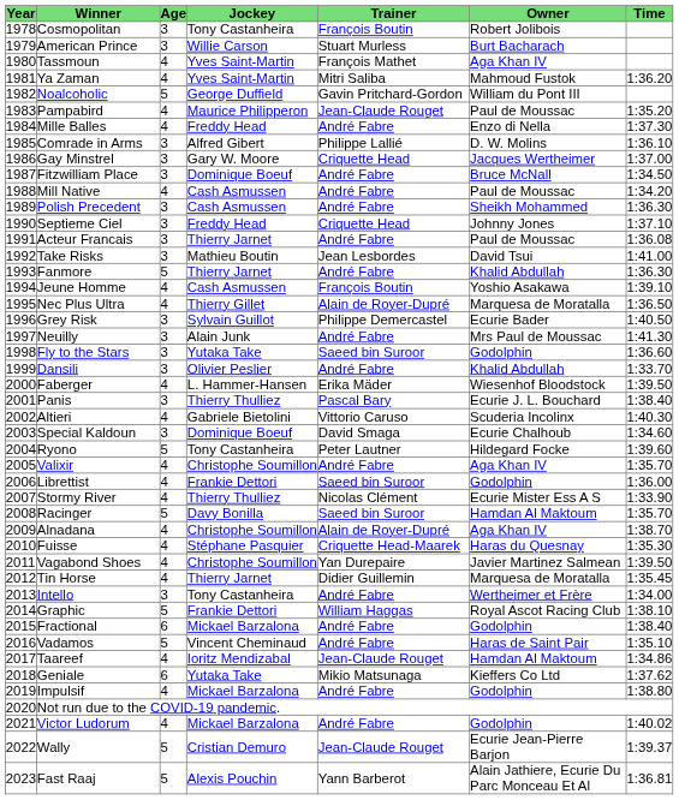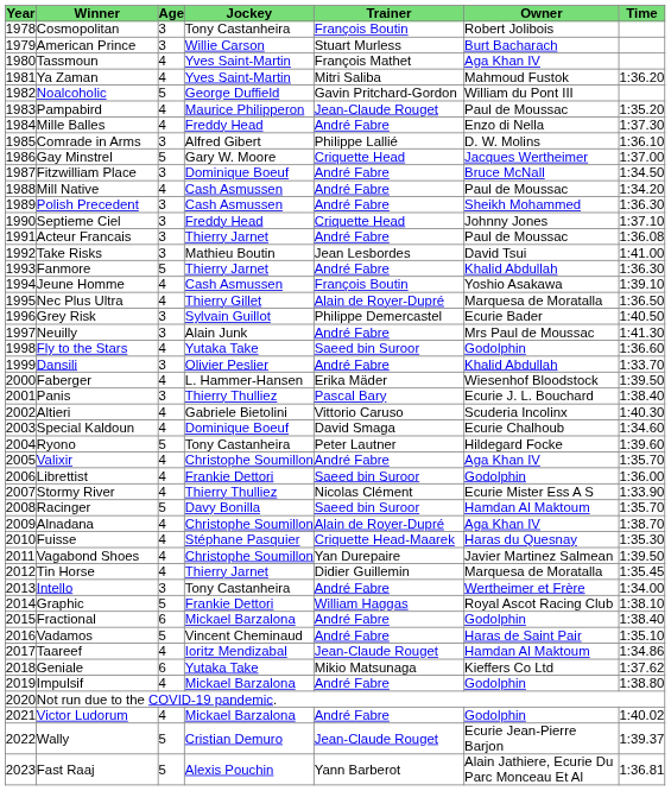 <table class = "sortable" | border="1" cellpadding="0" style="border-collapse: collapse; font-size:90%">
 <tr bgcolor="#77dd77" align="center">
 <th>Year</th>
 <th>Winner</th>
 <th>Age</th>
 <th>Jockey</th>
 <th>Trainer</th>
 <th>Owner</th>
 <th>Time</th>
 </tr>
 <tr>
 <td>1978</td>
 <td width=129px>Cosmopolitan</td>
 <td>3</td>
 <td>Tony Castanheira</td>
 <td width=159px><a href='#'>François Boutin</a></td>
 <td width=164px>Robert Jolibois</td>
 <td></td>
 </tr>
 <tr>
 <td>1979</td>
 <td>American Prince</td>
 <td>3</td>
 <td><a href='#'>Willie Carson</a></td>
 <td>Stuart Murless</td>
 <td><a href='#'>Burt Bacharach</a></td>
 <td></td>
 </tr>
 <tr>
 <td>1980</td>
 <td>Tassmoun</td>
 <td>4</td>
 <td><a href='#'>Yves Saint-Martin</a></td>
 <td>François Mathet</td>
 <td><a href='#'>Aga Khan IV</a></td>
 <td></td>
 </tr>
 <tr>
 <td>1981</td>
 <td>Ya Zaman</td>
 <td>4</td>
 <td><a href='#'>Yves Saint-Martin</a></td>
 <td>Mitri Saliba</td>
 <td>Mahmoud Fustok</td>
 <td>1:36.20</td>
 </tr>
 <tr>
 <td>1982</td>
 <td><a href='#'>Noalcoholic</a></td>
 <td>5</td>
 <td><a href='#'>George Duffield</a></td>
 <td>Gavin Pritchard-Gordon</td>
 <td>William du Pont III</td>
 <td></td>
 </tr>
 <tr>
 <td>1983</td>
 <td>Pampabird</td>
 <td>4</td>
 <td><a href='#'>Maurice Philipperon</a></td>
 <td><a href='#'>Jean-Claude Rouget</a></td>
 <td>Paul de Moussac</td>
 <td>1:35.20</td>
 </tr>
 <tr>
 <td>1984</td>
 <td>Mille Balles</td>
 <td>4</td>
 <td><a href='#'>Freddy Head</a></td>
 <td><a href='#'>André Fabre</a></td>
 <td>Enzo di Nella</td>
 <td>1:37.30</td>
 </tr>
 <tr>
 <td>1985</td>
 <td>Comrade in Arms</td>
 <td>3</td>
 <td>Alfred Gibert</td>
 <td>Philippe Lallié</td>
 <td>D. W. Molins</td>
 <td>1:36.10</td>
 </tr>
 <tr>
 <td>1986</td>
 <td>Gay Minstrel</td>
-<td>3</td>
+<td>5</td>
 <td>Gary W. Moore</td>
 <td><a href='#'>Criquette Head</a></td>
 <td><a href='#'>Jacques Wertheimer</a></td>
 <td>1:37.00</td>
 </tr>
 <tr>
 <td>1987</td>
 <td>Fitzwilliam Place</td>
 <td>3</td>
 <td><a href='#'>Dominique Boeuf</a></td>
 <td><a href='#'>André Fabre</a></td>
 <td><a href='#'>Bruce McNall</a></td>
 <td>1:34.50</td>
 </tr>
 <tr>
 <td>1988</td>
 <td>Mill Native</td>
 <td>4</td>
 <td><a href='#'>Cash Asmussen</a></td>
 <td><a href='#'>André Fabre</a></td>
 <td>Paul de Moussac</td>
 <td>1:34.20</td>
 </tr>
 <tr>
 <td>1989</td>
 <td><a href='#'>Polish Precedent</a></td>
 <td>3</td>
 <td><a href='#'>Cash Asmussen</a></td>
 <td><a href='#'>André Fabre</a></td>
 <td><a href='#'>Sheikh Mohammed</a></td>
 <td>1:36.30</td>
 </tr>
 <tr>
 <td>1990</td>
 <td>Septieme Ciel</td>
 <td>3</td>
 <td><a href='#'>Freddy Head</a></td>
 <td><a href='#'>Criquette Head</a></td>
 <td>Johnny Jones</td>
 <td>1:37.10</td>
 </tr>
 <tr>
 <td>1991</td>
 <td>Acteur Francais</td>
 <td>3</td>
 <td><a href='#'>Thierry Jarnet</a></td>
 <td><a href='#'>André Fabre</a></td>
 <td>Paul de Moussac</td>
 <td>1:36.08</td>
 </tr>
 <tr>
 <td>1992</td>
 <td>Take Risks</td>
 <td>3</td>
 <td>Mathieu Boutin</td>
 <td>Jean Lesbordes</td>
 <td>David Tsui</td>
 <td>1:41.00</td>
 </tr>
 <tr>
 <td>1993</td>
 <td>Fanmore</td>
 <td>5</td>
 <td><a href='#'>Thierry Jarnet</a></td>
 <td><a href='#'>André Fabre</a></td>
 <td><a href='#'>Khalid Abdullah</a></td>
 <td>1:36.30</td>
 </tr>
 <tr>
 <td>1994</td>
 <td>Jeune Homme</td>
 <td>4</td>
 <td><a href='#'>Cash Asmussen</a></td>
 <td><a href='#'>François Boutin</a></td>
 <td>Yoshio Asakawa</td>
 <td>1:39.10</td>
 </tr>
 <tr>
 <td>1995</td>
 <td>Nec Plus Ultra</td>
 <td>4</td>
 <td><a href='#'>Thierry Gillet</a></td>
 <td><a href='#'>Alain de Royer-Dupré</a></td>
 <td>Marquesa de Moratalla</td>
 <td>1:36.50</td>
 </tr>
 <tr>
 <td>1996</td>
 <td>Grey Risk</td>
 <td>3</td>
 <td><a href='#'>Sylvain Guillot</a></td>
 <td>Philippe Demercastel</td>
 <td>Ecurie Bader</td>
 <td>1:40.50</td>
 </tr>
 <tr>
 <td>1997</td>
 <td>Neuilly</td>
 <td>3</td>
 <td>Alain Junk</td>
 <td><a href='#'>André Fabre</a></td>
 <td>Mrs Paul de Moussac</td>
 <td>1:41.30</td>
 </tr>
 <tr>
 <td>1998</td>
 <td><a href='#'>Fly to the Stars</a></td>
-<td>3</td>
+<td>4</td>
 <td><a href='#'>Yutaka Take</a></td>
 <td><a href='#'>Saeed bin Suroor</a></td>
 <td><a href='#'>Godolphin</a></td>
 <td>1:36.60</td>
 </tr>
 <tr>
 <td>1999</td>
 <td><a href='#'>Dansili</a></td>
 <td>3</td>
 <td><a href='#'>Olivier Peslier</a></td>
 <td><a href='#'>André Fabre</a></td>
 <td><a href='#'>Khalid Abdullah</a></td>
 <td>1:33.70</td>
 </tr>
 <tr>
 <td>2000</td>
 <td>Faberger</td>
 <td>4</td>
 <td>L. Hammer-Hansen </td>
 <td>Erika Mäder</td>
 <td>Wiesenhof Bloodstock</td>
 <td>1:39.50</td>
 </tr>
 <tr>
 <td>2001</td>
 <td>Panis</td>
 <td>3</td>
 <td><a href='#'>Thierry Thulliez</a></td>
 <td><a href='#'>Pascal Bary</a></td>
 <td>Ecurie J. L. Bouchard</td>
 <td>1:38.40</td>
 </tr>
 <tr>
 <td>2002</td>
 <td>Altieri</td>
 <td>4</td>
 <td>Gabriele Bietolini</td>
 <td>Vittorio Caruso</td>
 <td>Scuderia Incolinx</td>
 <td>1:40.30</td>
 </tr>
 <tr>
 <td>2003</td>
 <td>Special Kaldoun</td>
-<td>3</td>
+<td>4</td>
 <td><a href='#'>Dominique Boeuf</a></td>
 <td>David Smaga</td>
 <td>Ecurie Chalhoub</td>
 <td>1:34.60</td>
 </tr>
 <tr>
 <td>2004</td>
 <td>Ryono</td>
 <td>5</td>
 <td>Tony Castanheira</td>
 <td>Peter Lautner</td>
 <td>Hildegard Focke</td>
 <td>1:39.60</td>
 </tr>
 <tr>
 <td>2005</td>
 <td><a href='#'>Valixir</a></td>
 <td>4</td>
 <td><a href='#'>Christophe Soumillon</a></td>
 <td><a href='#'>André Fabre</a></td>
 <td><a href='#'>Aga Khan IV</a></td>
 <td>1:35.70</td>
 </tr>
 <tr>
 <td>2006</td>
 <td>Librettist</td>
 <td>4</td>
 <td><a href='#'>Frankie Dettori</a></td>
 <td><a href='#'>Saeed bin Suroor</a></td>
 <td><a href='#'>Godolphin</a></td>
 <td>1:36.00</td>
 </tr>
 <tr>
 <td>2007</td>
 <td>Stormy River</td>
 <td>4</td>
 <td><a href='#'>Thierry Thulliez</a></td>
 <td>Nicolas Clément</td>
 <td>Ecurie Mister Ess A S</td>
 <td>1:33.90</td>
 </tr>
 <tr>
 <td>2008</td>
 <td>Racinger</td>
 <td>5</td>
 <td><a href='#'>Davy Bonilla</a></td>
 <td><a href='#'>Saeed bin Suroor</a></td>
 <td><a href='#'>Hamdan Al Maktoum</a></td>
 <td>1:35.70</td>
 </tr>
 <tr>
 <td>2009</td>
 <td>Alnadana</td>
 <td>4</td>
 <td><a href='#'>Christophe Soumillon</a></td>
 <td><a href='#'>Alain de Royer-Dupré</a></td>
 <td><a href='#'>Aga Khan IV</a></td>
 <td>1:38.70</td>
 </tr>
 <tr>
 <td>2010</td>
 <td>Fuisse</td>
 <td>4</td>
 <td><a href='#'>Stéphane Pasquier</a></td>
 <td><a href='#'>Criquette Head-Maarek</a></td>
 <td><a href='#'>Haras du Quesnay</a></td>
 <td>1:35.30</td>
 </tr>
 <tr>
 <td>2011</td>
 <td>Vagabond Shoes</td>
 <td>4</td>
 <td><a href='#'>Christophe Soumillon</a></td>
 <td>Yan Durepaire</td>
 <td>Javier Martinez Salmean</td>
 <td>1:39.50</td>
 </tr>
 <tr>
 <td>2012</td>
 <td>Tin Horse</td>
 <td>4</td>
 <td><a href='#'>Thierry Jarnet</a></td>
 <td>Didier Guillemin</td>
 <td>Marquesa de Moratalla</td>
 <td>1:35.45</td>
 </tr>
 <tr>
 <td>2013</td>
 <td><a href='#'>Intello</a></td>
 <td>3</td>
 <td>Tony Castanheira</td>
 <td><a href='#'>André Fabre</a></td>
 <td><a href='#'>Wertheimer et Frère</a></td>
 <td>1:34.00</td>
 </tr>
 <tr>
 <td>2014</td>
 <td>Graphic</td>
 <td>5</td>
 <td><a href='#'>Frankie Dettori</a></td>
 <td><a href='#'>William Haggas</a></td>
 <td>Royal Ascot Racing Club</td>
 <td>1:38.10</td>
 </tr>
 <tr>
 <td>2015</td>
 <td>Fractional</td>
 <td>6</td>
 <td><a href='#'>Mickael Barzalona</a></td>
 <td><a href='#'>André Fabre</a></td>
 <td><a href='#'>Godolphin</a></td>
 <td>1:38.40</td>
 </tr>
 <tr>
 <td>2016</td>
 <td>Vadamos</td>
 <td>5</td>
 <td>Vincent Cheminaud</td>
 <td><a href='#'>André Fabre</a></td>
 <td><a href='#'>Haras de Saint Pair</a></td>
 <td>1:35.10</td>
 </tr>
 <tr>
 <td>2017</td>
 <td>Taareef</td>
 <td>4</td>
 <td><a href='#'>Ioritz Mendizabal</a></td>
 <td><a href='#'>Jean-Claude Rouget</a></td>
 <td><a href='#'>Hamdan Al Maktoum</a></td>
 <td>1:34.86</td>
 </tr>
 <tr>
 <td>2018</td>
 <td>Geniale</td>
 <td>6</td>
 <td><a href='#'>Yutaka Take</a></td>
 <td>Mikio Matsunaga</td>
 <td>Kieffers Co Ltd</td>
 <td>1:37.62</td>
 </tr>
 <tr>
 <td>2019</td>
 <td>Impulsif </td>
 <td>4</td>
 <td><a href='#'>Mickael Barzalona</a></td>
 <td><a href='#'>André Fabre</a></td>
 <td><a href='#'>Godolphin</a></td>
 <td>1:38.80</td>
 </tr>
 <tr>
 <td>2020</td>
 <td colspan=9>Not run due to the <a href='#'>COVID-19 pandemic</a>.</td>
 </tr>
 <tr>
 <td>2021</td>
 <td><a href='#'>Victor Ludorum</a> </td>
 <td>4</td>
 <td><a href='#'>Mickael Barzalona</a></td>
 <td><a href='#'>André Fabre</a></td>
 <td><a href='#'>Godolphin</a></td>
 <td>1:40.02</td>
 </tr>
 <tr>
 <td>2022</td>
 <td>Wally </td>
 <td>5</td>
 <td><a href='#'>Cristian Demuro</a></td>
 <td><a href='#'>Jean-Claude Rouget</a></td>
 <td>Ecurie Jean-Pierre Barjon</td>
 <td>1:39.37</td>
 </tr>
 <tr>
 <td>2023</td>
 <td>Fast Raaj </td>
 <td>5</td>
 <td><a href='#'>Alexis Pouchin</a></td>
 <td>Yann Barberot</td>
 <td>Alain Jathiere, Ecurie Du Parc Monceau Et Al</td>
 <td>1:36.81</td>
 </tr>
 </table>
